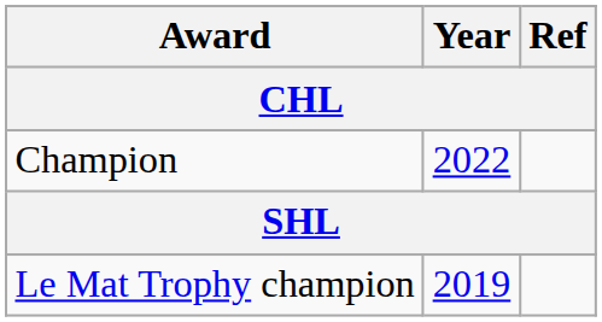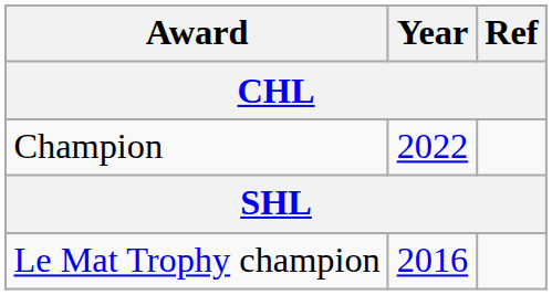 <table class="wikitable">
 <tr>
 <th>Award</th>
 <th>Year</th>
 <th>Ref</th>
 </tr>
 <tr>
 <th colspan="3"><a href='#'>CHL</a></th>
 </tr>
 <tr>
 <td>Champion</td>
 <td><a href='#'>2022</a></td>
 <td></td>
 </tr>
 <tr>
 <th colspan="3"><a href='#'>SHL</a></th>
 </tr>
 <tr>
 <td><a href='#'>Le Mat Trophy</a> champion</td>
-<td><a href='#'>2019</a></td>
+<td><a href='#'>2016</a></td>
 <td></td>
 </tr>
 </table>
